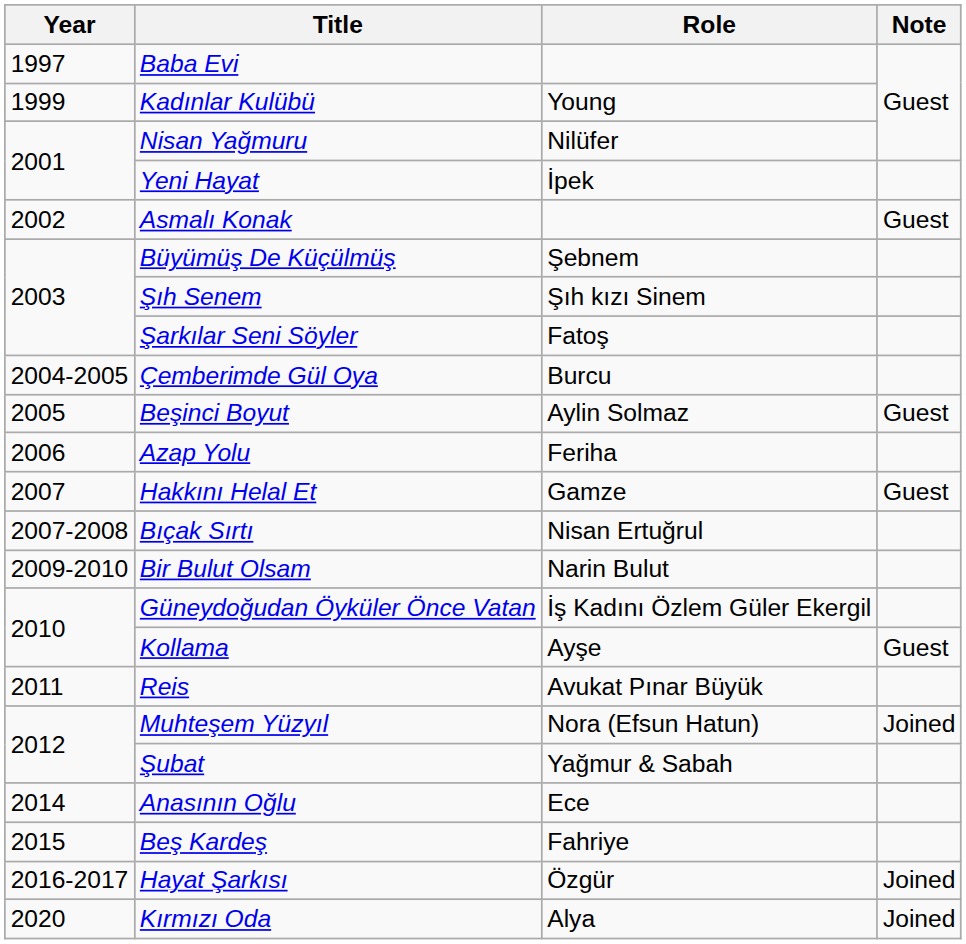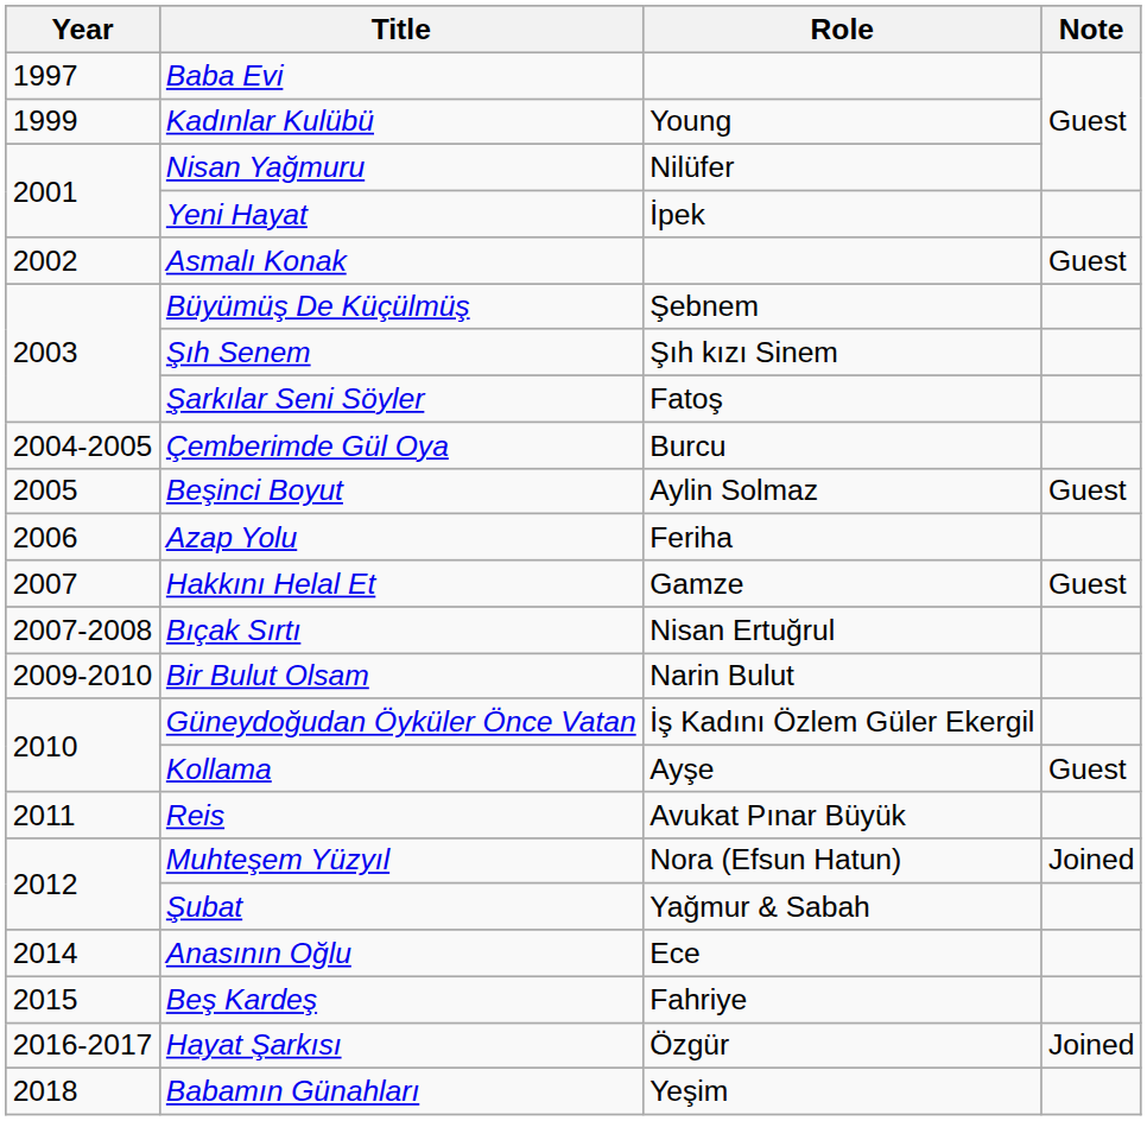 <table class="wikitable" style="font-size:90%;">
 <tr>
 <th>Year</th>
 <th>Title</th>
 <th>Role</th>
 <th>Note</th>
 </tr>
 <tr>
 <td>1997</td>
 <td><em><a href='#'>Baba Evi</a></em></td>
 <td></td>
 <td rowspan="3">Guest</td>
 </tr>
 <tr>
 <td>1999</td>
 <td><em><a href='#'>Kadınlar Kulübü</a></em></td>
 <td>Young</td>
 </tr>
 <tr>
 <td rowspan=2>2001</td>
 <td><em><a href='#'>Nisan Yağmuru</a></em></td>
 <td>Nilüfer</td>
 </tr>
 <tr>
 <td><em><a href='#'>Yeni Hayat</a></em></td>
 <td>İpek</td>
 <td></td>
 </tr>
 <tr>
 <td>2002</td>
 <td><em><a href='#'>Asmalı Konak</a></em></td>
 <td></td>
 <td>Guest</td>
 </tr>
 <tr>
 <td rowspan=3>2003</td>
 <td><em><a href='#'>Büyümüş De Küçülmüş</a></em></td>
 <td>Şebnem</td>
 <td></td>
 </tr>
 <tr>
 <td><em><a href='#'>Şıh Senem</a></em></td>
 <td>Şıh kızı Sinem</td>
 <td></td>
 </tr>
 <tr>
 <td><em><a href='#'>Şarkılar Seni Söyler</a></em></td>
 <td>Fatoş</td>
 <td></td>
 </tr>
 <tr>
 <td>2004-2005</td>
 <td><em><a href='#'>Çemberimde Gül Oya</a></em></td>
 <td>Burcu</td>
 <td></td>
 </tr>
 <tr>
 <td>2005</td>
 <td><em><a href='#'>Beşinci Boyut</a></em></td>
 <td>Aylin Solmaz</td>
 <td>Guest</td>
 </tr>
 <tr>
 <td>2006</td>
 <td><em><a href='#'>Azap Yolu</a></em></td>
 <td>Feriha</td>
 <td></td>
 </tr>
 <tr>
 <td>2007</td>
 <td><em><a href='#'>Hakkını Helal Et</a></em></td>
 <td>Gamze</td>
 <td>Guest</td>
 </tr>
 <tr>
 <td>2007-2008</td>
 <td><em><a href='#'>Bıçak Sırtı</a></em></td>
 <td>Nisan Ertuğrul</td>
 <td></td>
 </tr>
 <tr>
 <td>2009-2010</td>
 <td><em><a href='#'>Bir Bulut Olsam</a></em></td>
 <td>Narin Bulut</td>
 <td></td>
 </tr>
 <tr>
 <td rowspan=2>2010</td>
 <td><em><a href='#'>Güneydoğudan Öyküler Önce Vatan</a></em></td>
 <td>İş Kadını Özlem Güler Ekergil</td>
 <td></td>
 </tr>
 <tr>
 <td><em><a href='#'>Kollama</a></em></td>
 <td>Ayşe</td>
 <td>Guest</td>
 </tr>
 <tr>
 <td>2011</td>
 <td><em><a href='#'>Reis</a></em></td>
 <td>Avukat Pınar Büyük</td>
 <td></td>
 </tr>
 <tr>
 <td rowspan=2>2012</td>
 <td><em><a href='#'>Muhteşem Yüzyıl</a></em></td>
 <td>Nora (Efsun Hatun)</td>
 <td>Joined</td>
 </tr>
 <tr>
 <td><em><a href='#'>Şubat</a></em></td>
 <td>Yağmur & Sabah</td>
 <td></td>
 </tr>
 <tr>
 <td>2014</td>
 <td><em><a href='#'>Anasının Oğlu</a></em></td>
 <td>Ece</td>
 <td></td>
 </tr>
 <tr>
 <td>2015</td>
 <td><em><a href='#'>Beş Kardeş</a></em></td>
 <td>Fahriye</td>
 <td></td>
 </tr>
 <tr>
 <td>2016-2017</td>
 <td><em><a href='#'>Hayat Şarkısı</a></em></td>
 <td>Özgür</td>
 <td>Joined</td>
 </tr>
 <tr>
-<td>2020</td>
-<td><em><a href='#'>Kırmızı Oda</a></em></td>
-<td>Alya</td>
-<td>Joined</td>
+<td>2018</td>
+<td><em><a href='#'>Babamın Günahları</a></em></td>
+<td>Yeşim</td>
+<td></td>
 </tr>
 </table>
